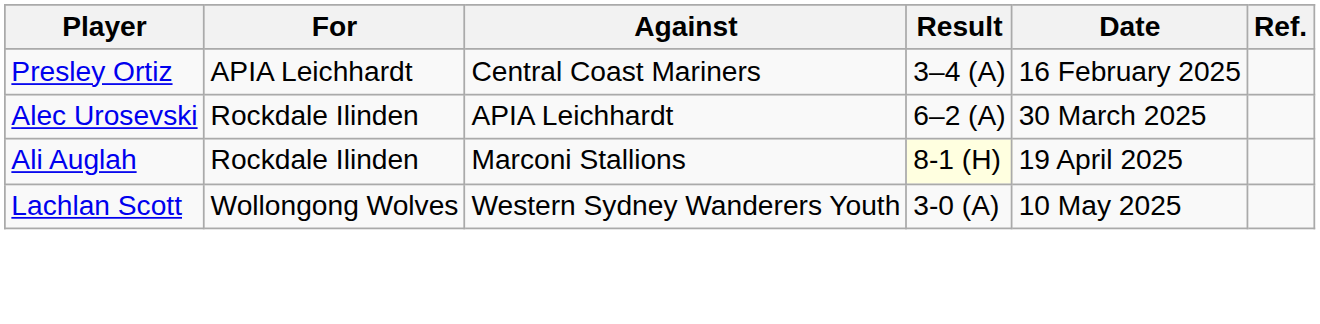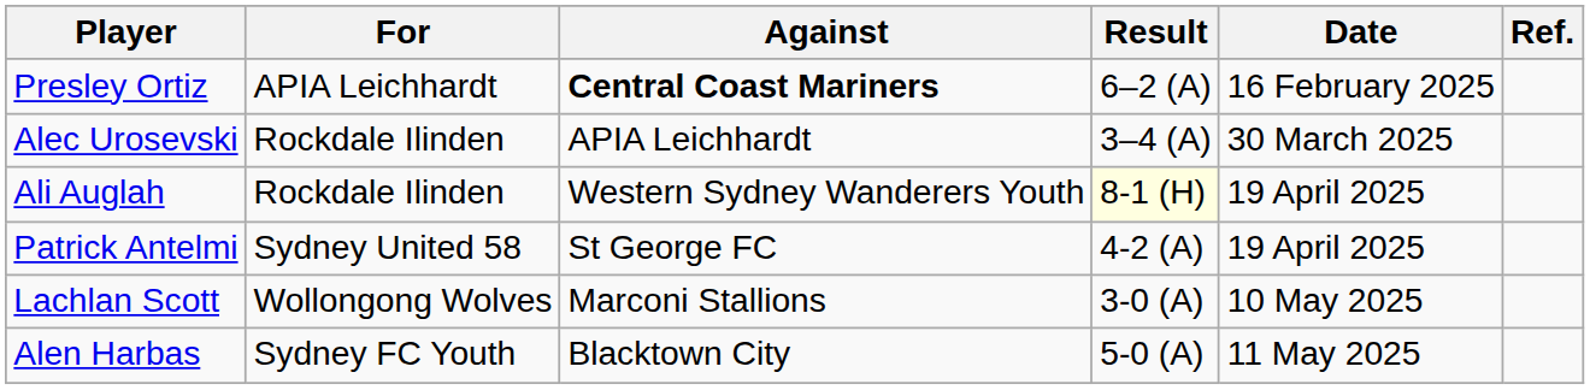 <table class="wikitable">
 <tr>
 <th>Player</th>
 <th>For</th>
 <th>Against</th>
 <th>Result</th>
 <th>Date</th>
 <th>Ref.</th>
 </tr>
 <tr>
 <td><a href='#'>Presley Ortiz</a></td>
 <td>APIA Leichhardt</td>
-<td>Central Coast Mariners</td>
-<td>3–4 (A)</td>
+<td><strong>Central Coast Mariners</strong></td>
+<td>6–2 (A)</td>
 <td>16 February 2025</td>
 <td></td>
 </tr>
 <tr>
 <td><a href='#'>Alec Urosevski</a></td>
 <td>Rockdale Ilinden</td>
 <td>APIA Leichhardt</td>
-<td>6–2 (A)</td>
+<td>3–4 (A)</td>
 <td>30 March 2025</td>
 <td></td>
 </tr>
 <tr>
 <td><a href='#'>Ali Auglah</a></td>
 <td>Rockdale Ilinden</td>
-<td>Marconi Stallions</td>
+<td>Western Sydney Wanderers Youth</td>
 <td style="background: lightyellow;">8-1 (H)</td>
+<td>19 April 2025</td>
+<td></td>
+</tr>
+<tr>
+<td><a href='#'>Patrick Antelmi</a></td>
+<td>Sydney United 58</td>
+<td>St George FC</td>
+<td>4-2 (A)</td>
 <td>19 April 2025</td>
 <td></td>
 </tr>
 <tr>
 <td><a href='#'>Lachlan Scott</a></td>
 <td>Wollongong Wolves</td>
-<td>Western Sydney Wanderers Youth</td>
+<td>Marconi Stallions</td>
 <td>3-0 (A)</td>
 <td>10 May 2025</td>
 <td></td>
 </tr>
+<tr>
+<td><a href='#'>Alen Harbas</a></td>
+<td>Sydney FC Youth</td>
+<td>Blacktown City</td>
+<td>5-0 (A)</td>
+<td>11 May 2025</td>
+<td></td>
+</tr>
 </table>
